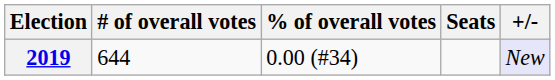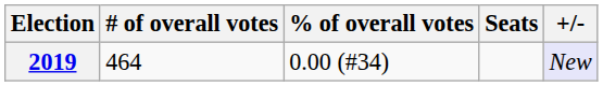 <table class="wikitable" style="text-align:left;">
 <tr>
 <th>Election</th>
 <th># of overall votes</th>
 <th>% of overall votes</th>
 <th>Seats</th>
 <th>+/-</th>
 </tr>
 <tr>
 <th><a href='#'>2019</a></th>
-<td>644</td>
+<td>464</td>
 <td>0.00 (#34)</td>
 <td></td>
 <td style="background: lavender;"><em>New</em></td>
 </tr>
 </table>
